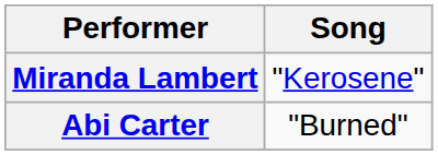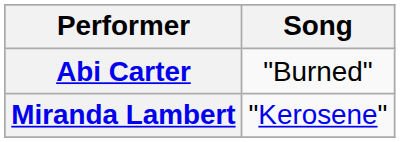 <table class="wikitable unsortable" style="text-align:center;">
 <tr>
 <th scope="col">Performer</th>
 <th scope="col">Song</th>
 </tr>
 <tr>
+<th scope="row"><a href='#'>Abi Carter</a></th>
+<td>"Burned"</td>
+</tr>
+<tr>
 <th scope="row"><a href='#'>Miranda Lambert</a></th>
 <td>"<a href='#'>Kerosene</a>"</td>
 </tr>
-<tr>
-<th scope="row"><a href='#'>Abi Carter</a></th>
-<td>"Burned"</td>
-</tr>
 </table>
